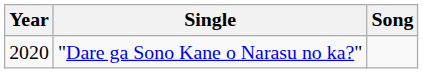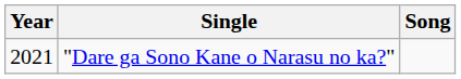 <table class="wikitable">
 <tr>
 <th>Year</th>
 <th>Single</th>
 <th>Song</th>
 </tr>
 <tr>
-<td>2020</td>
+<td>2021</td>
 <td>"<a href='#'>Dare ga Sono Kane o Narasu no ka?</a>"</td>
 <td></td>
 </tr>
 </table>
